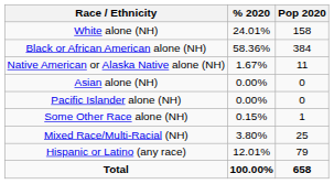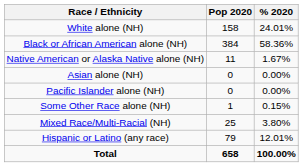 <table class="wikitable" style="text-align:center;">
 <tr>
 <th>Race / Ethnicity</th>
+<th>Pop 2020</th>
 <th>% 2020</th>
-<th>Pop 2020</th>
 </tr>
 <tr>
 <td><a href='#'>White</a> alone (NH)</td>
+<td>158</td>
 <td>24.01%</td>
-<td>158</td>
 </tr>
 <tr>
 <td><a href='#'>Black or African American</a> alone (NH)</td>
+<td>384</td>
 <td>58.36%</td>
-<td>384</td>
 </tr>
 <tr>
 <td><a href='#'>Native American</a> or <a href='#'>Alaska Native</a> alone (NH)</td>
+<td>11</td>
 <td>1.67%</td>
-<td>11</td>
 </tr>
 <tr>
 <td><a href='#'>Asian</a> alone (NH)</td>
+<td>0</td>
 <td>0.00%</td>
-<td>0</td>
 </tr>
 <tr>
 <td><a href='#'>Pacific Islander</a> alone (NH)</td>
+<td>0</td>
 <td>0.00%</td>
-<td>0</td>
 </tr>
 <tr>
 <td><a href='#'>Some Other Race</a> alone (NH)</td>
+<td>1</td>
 <td>0.15%</td>
-<td>1</td>
 </tr>
 <tr>
 <td><a href='#'>Mixed Race/Multi-Racial</a> (NH)</td>
+<td>25</td>
 <td>3.80%</td>
-<td>25</td>
 </tr>
 <tr>
 <td><a href='#'>Hispanic or Latino</a> (any race)</td>
+<td>79</td>
 <td>12.01%</td>
-<td>79</td>
 </tr>
 <tr>
 <td><strong>Total</strong></td>
+<td><strong>658</strong></td>
 <td><strong>100.00%</strong></td>
-<td><strong>658</strong></td>
 </tr>
 </table>
